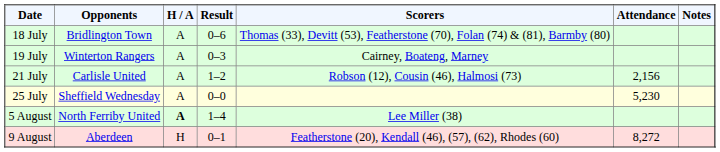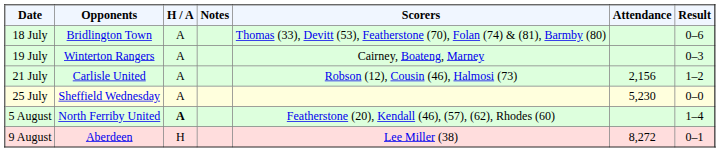 <table border="2" cellpadding="4" style="border-collapse:collapse; text-align:center;">
 <tr bgcolor="#f0f6ff">
 <th>Date</th>
 <th>Opponents</th>
 <th>H / A</th>
-<th>Result</th>
+<th>Notes</th>
 <th>Scorers</th>
 <th>Attendance</th>
-<th>Notes</th>
+<th>Result</th>
 </tr>
 <tr style="background: #ddffdd">
 <td>18 July</td>
 <td><a href='#'>Bridlington Town</a></td>
 <td>A</td>
-<td>0–6</td>
+<td> </td>
 <td><a href='#'>Thomas</a> (33), <a href='#'>Devitt</a> (53), <a href='#'>Featherstone</a> (70), <a href='#'>Folan</a> (74) & (81), <a href='#'>Barmby</a> (80)</td>
 <td></td>
-<td> </td>
+<td>0–6</td>
 </tr>
 <tr style="background: #ddffdd">
 <td>19 July</td>
 <td><a href='#'>Winterton Rangers</a></td>
 <td>A</td>
-<td>0–3</td>
+<td> </td>
 <td>Cairney, <a href='#'>Boateng</a>, <a href='#'>Marney</a></td>
 <td></td>
-<td> </td>
+<td>0–3</td>
 </tr>
 <tr style="background: #ddffdd">
 <td>21 July</td>
 <td><a href='#'>Carlisle United</a></td>
 <td>A</td>
-<td>1–2</td>
+<td> </td>
 <td><a href='#'>Robson</a> (12), <a href='#'>Cousin</a> (46), <a href='#'>Halmosi</a> (73)</td>
 <td>2,156</td>
-<td> </td>
+<td>1–2</td>
 </tr>
 <tr style="background: #ffffdd">
 <td>25 July</td>
 <td><a href='#'>Sheffield Wednesday</a></td>
 <td>A</td>
-<td>0–0</td>
+<td> </td>
 <td></td>
 <td>5,230</td>
-<td> </td>
+<td>0–0</td>
 </tr>
 <tr style="background: #ddffdd;">
 <td>5 August</td>
 <td><a href='#'>North Ferriby United</a></td>
 <td><strong>A</strong></td>
+<td> </td>
+<td><a href='#'>Featherstone</a> (20), <a href='#'>Kendall</a> (46), (57), (62), Rhodes (60)</td>
+<td></td>
 <td>1–4</td>
-<td><a href='#'>Lee Miller</a> (38)</td>
-<td></td>
-<td> </td>
 </tr>
 <tr style="background: #ffdddd;">
 <td>9 August</td>
 <td><a href='#'>Aberdeen</a></td>
 <td>H</td>
+<td> </td>
+<td><a href='#'>Lee Miller</a> (38)</td>
+<td>8,272</td>
 <td>0–1</td>
-<td><a href='#'>Featherstone</a> (20), <a href='#'>Kendall</a> (46), (57), (62), Rhodes (60)</td>
-<td>8,272</td>
-<td> </td>
 </tr>
 </table>
